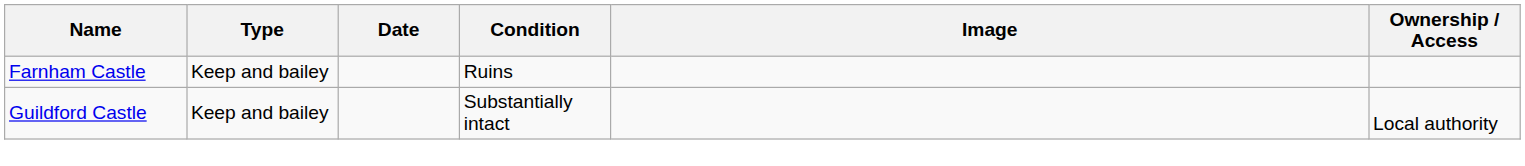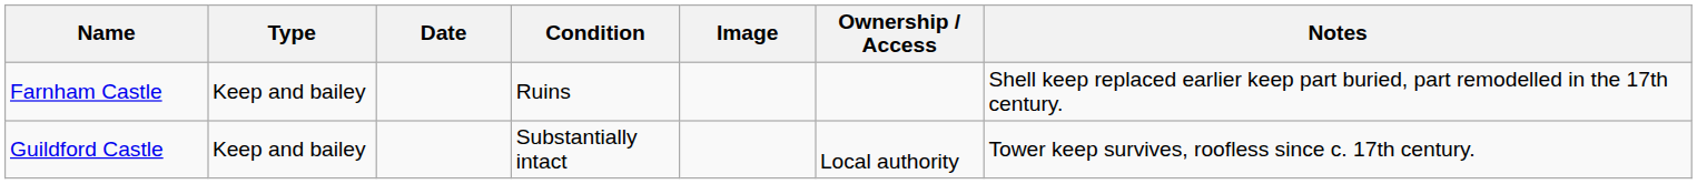 <table class="wikitable sortable sticky-header" width="100%">
 <tr>
 <th width="12%">Name</th>
 <th width="10%">Type</th>
 <th width="8%">Date</th>
 <th width="10%">Condition</th>
 <th class="unsortable" width="94">Image</th>
 <th width="10%">Ownership / Access</th>
+<th class="unsortable">Notes</th>
 </tr>
 <tr>
 <td><a href='#'>Farnham Castle</a></td>
 <td>Keep and bailey</td>
 <td></td>
 <td>Ruins</td>
 <td></td>
 <td></td>
+<td>Shell keep replaced earlier keep part buried, part remodelled in the 17th century.</td>
 </tr>
 <tr>
 <td><a href='#'>Guildford Castle</a></td>
 <td>Keep and bailey</td>
 <td></td>
 <td>Substantially intact</td>
 <td></td>
 <td><br>Local authority</td>
+<td>Tower keep survives, roofless since c. 17th century.</td>
 </tr>
 </table>
